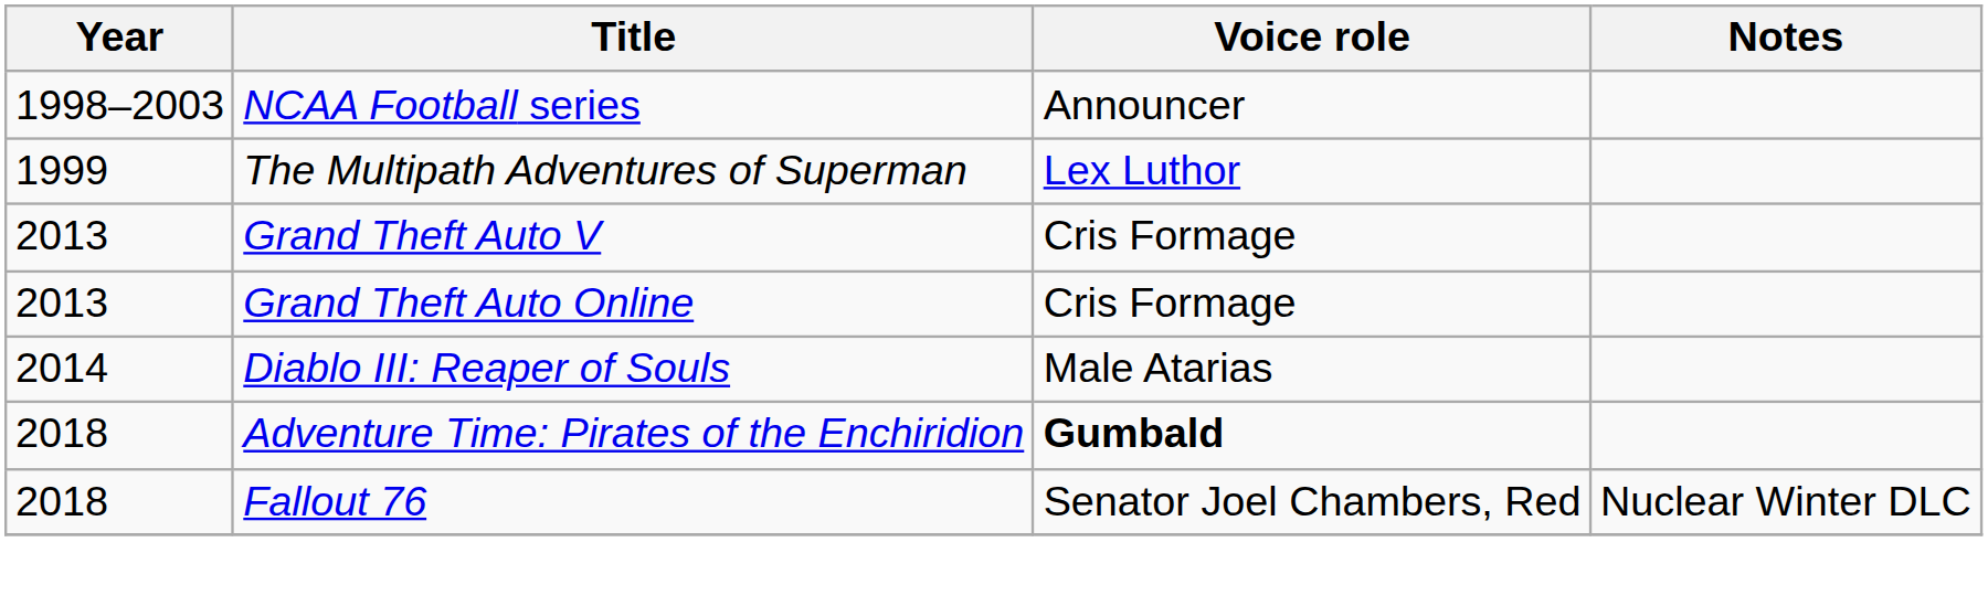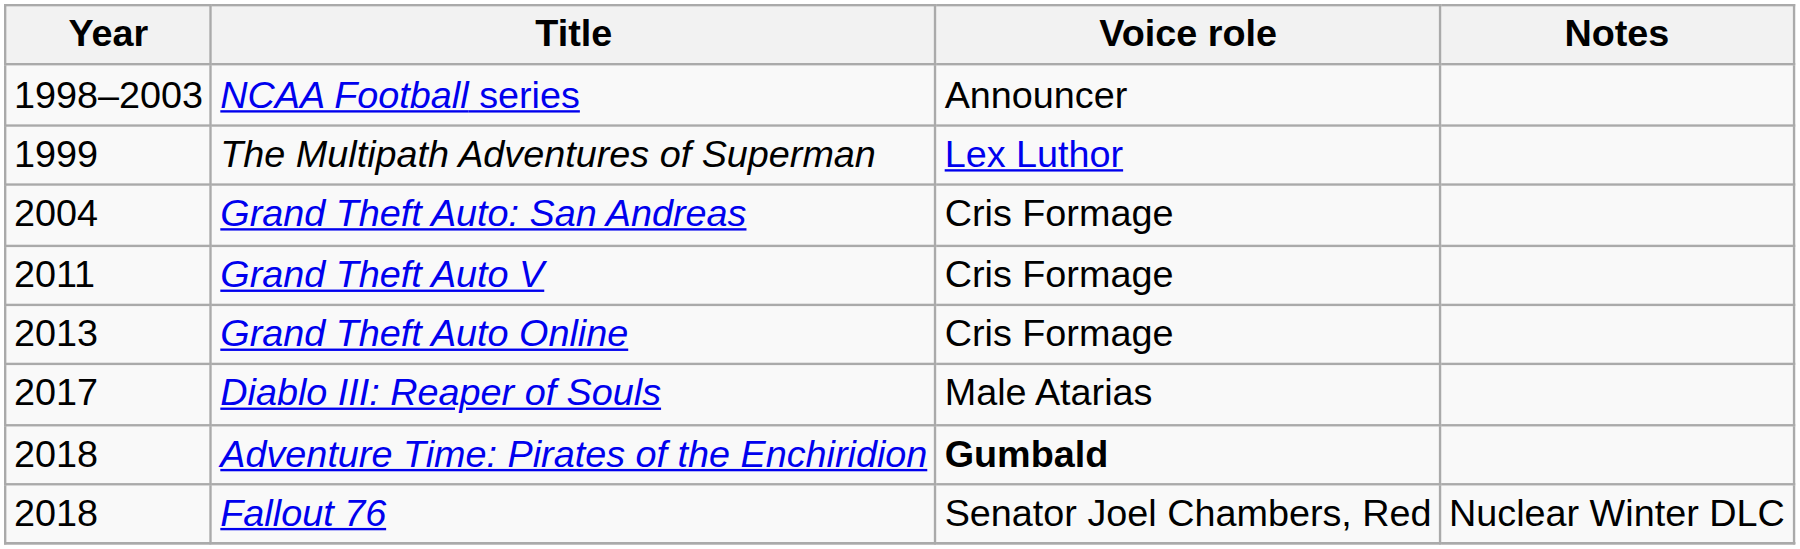 <table class="wikitable">
 <tr>
 <th>Year</th>
 <th>Title</th>
 <th>Voice role</th>
 <th>Notes</th>
 </tr>
 <tr>
 <td>1998–2003</td>
 <td><a href='#'><em>NCAA Football</em> series</a></td>
 <td>Announcer</td>
 <td></td>
 </tr>
 <tr>
 <td>1999</td>
 <td><em>The Multipath Adventures of Superman</em></td>
 <td><a href='#'>Lex Luthor</a></td>
 <td></td>
 </tr>
 <tr>
-<td>2013</td>
+<td>2004</td>
+<td><em><a href='#'>Grand Theft Auto: San Andreas</a></em></td>
+<td>Cris Formage</td>
+<td></td>
+</tr>
+<tr>
+<td>2011</td>
 <td><em><a href='#'>Grand Theft Auto V</a></em></td>
 <td>Cris Formage</td>
 <td></td>
 </tr>
 <tr>
 <td>2013</td>
 <td><em><a href='#'>Grand Theft Auto Online</a></em></td>
 <td>Cris Formage</td>
 <td></td>
 </tr>
 <tr>
-<td>2014</td>
+<td>2017</td>
 <td><em><a href='#'>Diablo III: Reaper of Souls</a></em></td>
 <td>Male Atarias</td>
 <td></td>
 </tr>
 <tr>
 <td>2018</td>
 <td><em><a href='#'>Adventure Time: Pirates of the Enchiridion</a></em></td>
 <td><strong>Gumbald</strong></td>
 <td></td>
 </tr>
 <tr>
 <td>2018</td>
 <td><em><a href='#'>Fallout 76</a></em></td>
 <td>Senator Joel Chambers, Red</td>
 <td>Nuclear Winter DLC</td>
 </tr>
 <tr>
 </tr>
 </table>
